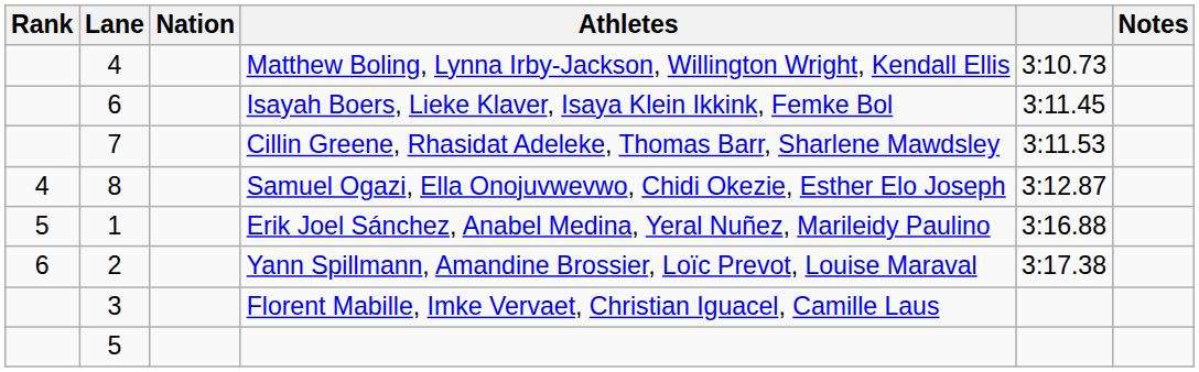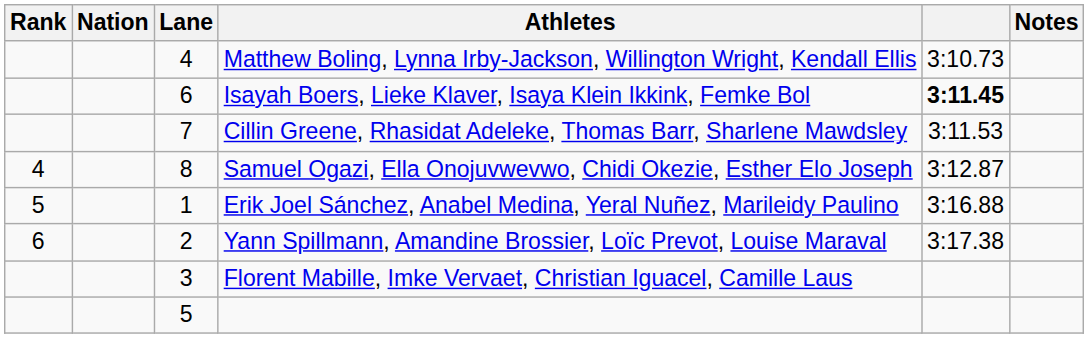 <table class="wikitable sortable" style="text-align:center">
 <tr>
 <th scope=col>Rank</th>
+<th scope=col>Nation</th>
 <th scope=col>Lane</th>
-<th scope=col>Nation</th>
 <th scope=col>Athletes</th>
 <th scope=col></th>
 <th scope=col>Notes</th>
 </tr>
 <tr>
 <td></td>
+<td align="left"></td>
 <td>4</td>
-<td align="left"></td>
 <td align="left"><a href='#'>Matthew Boling</a>,  <a href='#'>Lynna Irby-Jackson</a>, <a href='#'>Willington Wright</a>, <a href='#'>Kendall Ellis</a></td>
 <td>3:10.73</td>
 <td></td>
 </tr>
 <tr>
 <td></td>
+<td align="left"></td>
 <td>6</td>
-<td align="left"></td>
 <td align="left"><a href='#'>Isayah Boers</a>, <a href='#'>Lieke Klaver</a>, <a href='#'>Isaya Klein Ikkink</a>, <a href='#'>Femke Bol</a></td>
-<td>3:11.45</td>
+<td><strong>3:11.45</strong></td>
 <td></td>
 </tr>
 <tr>
 <td></td>
+<td align="left"></td>
 <td>7</td>
-<td align="left"></td>
 <td align="left"><a href='#'>Cillin Greene</a>, <a href='#'>Rhasidat Adeleke</a>, <a href='#'>Thomas Barr</a>, <a href='#'>Sharlene Mawdsley</a></td>
 <td>3:11.53</td>
 <td></td>
 </tr>
 <tr>
 <td>4</td>
+<td align="left"></td>
 <td>8</td>
-<td align="left"></td>
 <td align="left"><a href='#'>Samuel Ogazi</a>, <a href='#'>Ella Onojuvwevwo</a>, <a href='#'>Chidi Okezie</a>, <a href='#'>Esther Elo Joseph</a></td>
 <td>3:12.87</td>
 <td></td>
 </tr>
 <tr>
 <td>5</td>
+<td align="left"></td>
 <td>1</td>
-<td align="left"></td>
 <td align="left"><a href='#'>Erik Joel Sánchez</a>, <a href='#'>Anabel Medina</a>, <a href='#'>Yeral Nuñez</a>, <a href='#'>Marileidy Paulino</a></td>
 <td>3:16.88</td>
 <td></td>
 </tr>
 <tr>
 <td>6</td>
+<td align="left"></td>
 <td>2</td>
-<td align="left"></td>
 <td align="left"><a href='#'>Yann Spillmann</a>, <a href='#'>Amandine Brossier</a>, <a href='#'>Loïc Prevot</a>, <a href='#'>Louise Maraval</a></td>
 <td>3:17.38</td>
 <td></td>
 </tr>
 <tr>
 <td></td>
+<td align="left"></td>
 <td>3</td>
-<td align="left"></td>
 <td align="left"><a href='#'>Florent Mabille</a>, <a href='#'>Imke Vervaet</a>, <a href='#'>Christian Iguacel</a>, <a href='#'>Camille Laus</a></td>
 <td></td>
 <td></td>
 </tr>
 <tr>
 <td></td>
+<td align="left"></td>
 <td>5</td>
-<td align="left"></td>
 <td align="left"></td>
 <td></td>
 <td></td>
 </tr>
 </table>
